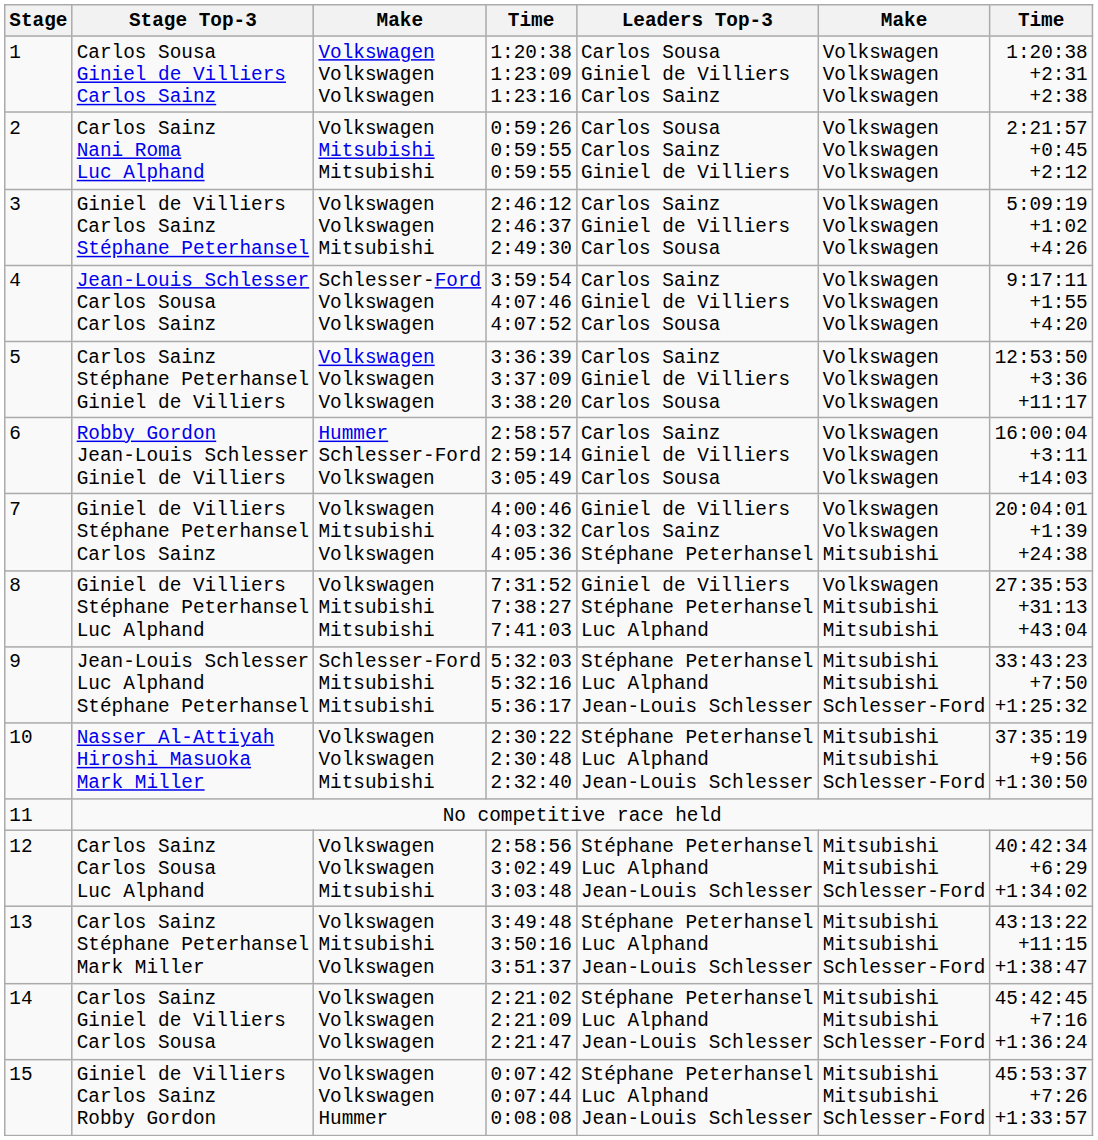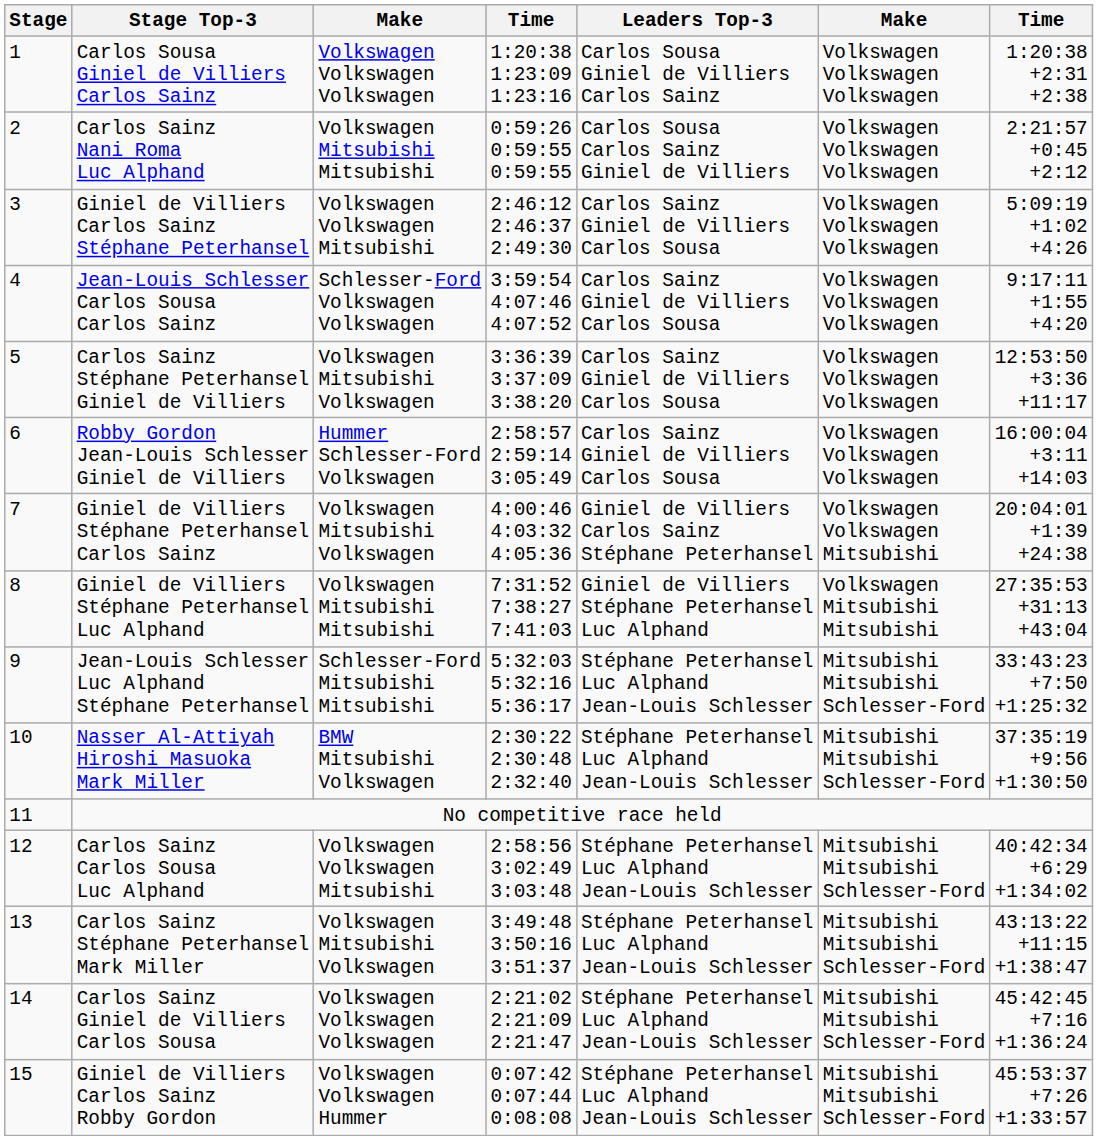 <table class="wikitable">
 <tr>
 <th>Stage</th>
 <th>Stage Top-3</th>
 <th>Make</th>
 <th>Time</th>
 <th>Leaders Top-3</th>
 <th>Make</th>
 <th>Time</th>
 </tr>
 <tr valign=top>
 <td>1</td>
 <td> Carlos Sousa<br> <a href='#'>Giniel de Villiers</a><br> <a href='#'>Carlos Sainz</a></td>
 <td><a href='#'>Volkswagen</a><br>Volkswagen<br>Volkswagen</td>
 <td align=right>1:20:38<br>1:23:09<br>1:23:16</td>
 <td> Carlos Sousa<br> Giniel de Villiers<br>  Carlos Sainz</td>
 <td>Volkswagen<br>Volkswagen<br>Volkswagen</td>
 <td align=right>1:20:38<br> +2:31<br> +2:38</td>
 </tr>
 <tr valign=top>
 <td>2</td>
 <td> Carlos Sainz<br> <a href='#'>Nani Roma</a><br>  <a href='#'>Luc Alphand</a></td>
 <td>Volkswagen<br><a href='#'>Mitsubishi</a><br>Mitsubishi</td>
 <td align=right>0:59:26<br>0:59:55<br>0:59:55</td>
 <td> Carlos Sousa<br>  Carlos Sainz<br>  Giniel de Villiers</td>
 <td>Volkswagen<br>Volkswagen<br>Volkswagen</td>
 <td align=right>2:21:57<br>+0:45<br>+2:12</td>
 </tr>
 <tr valign=top>
 <td>3</td>
 <td> Giniel de Villiers<br> Carlos Sainz<br> <a href='#'>Stéphane Peterhansel</a></td>
 <td>Volkswagen<br>Volkswagen<br>Mitsubishi</td>
 <td align=right>2:46:12<br>2:46:37<br>2:49:30</td>
 <td> Carlos Sainz<br> Giniel de Villiers<br> Carlos Sousa</td>
 <td>Volkswagen<br>Volkswagen<br>Volkswagen</td>
 <td align=right>5:09:19<br>+1:02<br>+4:26</td>
 </tr>
 <tr valign=top>
 <td>4</td>
 <td> <a href='#'>Jean-Louis Schlesser</a><br> Carlos Sousa<br> Carlos Sainz</td>
 <td>Schlesser-<a href='#'>Ford</a><br>Volkswagen<br>Volkswagen</td>
 <td>3:59:54<br>4:07:46<br>4:07:52</td>
 <td> Carlos Sainz<br>  Giniel de Villiers<br>  Carlos Sousa</td>
 <td>Volkswagen<br>Volkswagen<br>Volkswagen</td>
 <td align="right">9:17:11<br>+1:55<br>+4:20</td>
 </tr>
 <tr valign=top>
 <td>5</td>
 <td> Carlos Sainz<br> Stéphane Peterhansel<br> Giniel de Villiers</td>
-<td><a href='#'>Volkswagen</a><br>Volkswagen<br>Volkswagen</td>
+<td>Volkswagen<br>Mitsubishi<br>Volkswagen</td>
 <td>3:36:39<br>3:37:09<br>3:38:20</td>
 <td> Carlos Sainz<br> Giniel de Villiers<br> Carlos Sousa</td>
 <td>Volkswagen<br>Volkswagen<br>Volkswagen</td>
 <td align="right">12:53:50<br>+3:36<br>+11:17</td>
 </tr>
 <tr valign=top>
 <td>6</td>
 <td> <a href='#'>Robby Gordon</a><br> Jean-Louis Schlesser<br> Giniel de Villiers</td>
 <td><a href='#'>Hummer</a><br>Schlesser-Ford<br>Volkswagen</td>
 <td>2:58:57<br>2:59:14<br>3:05:49</td>
 <td> Carlos Sainz<br> Giniel de Villiers<br> Carlos Sousa</td>
 <td>Volkswagen<br>Volkswagen<br>Volkswagen</td>
 <td align="right">16:00:04<br>+3:11<br>+14:03</td>
 </tr>
 <tr valign=top>
 <td>7</td>
 <td> Giniel de Villiers<br> Stéphane Peterhansel<br> Carlos Sainz</td>
 <td>Volkswagen<br>Mitsubishi<br>Volkswagen</td>
 <td>4:00:46<br>4:03:32<br>4:05:36</td>
 <td> Giniel de Villiers<br> Carlos Sainz<br> Stéphane Peterhansel</td>
 <td>Volkswagen<br>Volkswagen<br>Mitsubishi</td>
 <td align="right">20:04:01<br>+1:39<br>+24:38</td>
 </tr>
 <tr valign=top>
 <td>8</td>
 <td> Giniel de Villiers<br> Stéphane Peterhansel<br> Luc Alphand</td>
 <td>Volkswagen<br>Mitsubishi<br>Mitsubishi</td>
 <td>7:31:52<br>7:38:27<br>7:41:03</td>
 <td> Giniel de Villiers<br> Stéphane Peterhansel<br> Luc Alphand</td>
 <td>Volkswagen<br>Mitsubishi<br>Mitsubishi</td>
 <td align="right">27:35:53<br>+31:13<br>+43:04</td>
 </tr>
 <tr valign=top>
 <td>9</td>
 <td> Jean-Louis Schlesser<br> Luc Alphand<br> Stéphane Peterhansel</td>
 <td>Schlesser-Ford<br>Mitsubishi<br>Mitsubishi</td>
 <td>5:32:03<br>5:32:16<br>5:36:17</td>
 <td> Stéphane Peterhansel<br> Luc Alphand<br> Jean-Louis Schlesser</td>
 <td>Mitsubishi<br>Mitsubishi<br>Schlesser-Ford</td>
 <td align="right">33:43:23<br>+7:50<br>+1:25:32</td>
 </tr>
 <tr valign=top>
 <td>10</td>
 <td> <a href='#'>Nasser Al-Attiyah</a><br> <a href='#'>Hiroshi Masuoka</a><br> <a href='#'>Mark Miller</a></td>
-<td>Volkswagen<br>Volkswagen<br>Mitsubishi</td>
+<td><a href='#'>BMW</a><br>Mitsubishi<br>Volkswagen</td>
 <td>2:30:22<br>2:30:48<br>2:32:40</td>
 <td> Stéphane Peterhansel<br> Luc Alphand<br> Jean-Louis Schlesser</td>
 <td>Mitsubishi<br>Mitsubishi<br>Schlesser-Ford</td>
 <td align="right">37:35:19<br>+9:56<br>+1:30:50</td>
 </tr>
 <tr valign=top>
 <td>11</td>
 <td colspan="6" align="center">No competitive race held</td>
 </tr>
 <tr valign=top>
 <td>12</td>
 <td> Carlos Sainz<br> Carlos Sousa<br> Luc Alphand</td>
 <td>Volkswagen<br>Volkswagen<br>Mitsubishi</td>
 <td>2:58:56<br>3:02:49<br>3:03:48</td>
 <td> Stéphane Peterhansel<br> Luc Alphand<br> Jean-Louis Schlesser</td>
 <td>Mitsubishi<br>Mitsubishi<br>Schlesser-Ford</td>
 <td align="right">40:42:34<br>+6:29<br>+1:34:02</td>
 </tr>
 <tr valign=top>
 <td>13</td>
 <td> Carlos Sainz<br> Stéphane Peterhansel<br> Mark Miller</td>
 <td>Volkswagen<br>Mitsubishi<br>Volkswagen</td>
 <td>3:49:48<br>3:50:16<br>3:51:37</td>
 <td> Stéphane Peterhansel<br> Luc Alphand<br> Jean-Louis Schlesser</td>
 <td>Mitsubishi<br>Mitsubishi<br>Schlesser-Ford</td>
 <td align="right">43:13:22<br>+11:15<br>+1:38:47</td>
 </tr>
 <tr valign=top>
 <td>14</td>
 <td> Carlos Sainz<br> Giniel de Villiers<br> Carlos Sousa</td>
 <td>Volkswagen<br>Volkswagen<br>Volkswagen</td>
 <td>2:21:02<br>2:21:09<br>2:21:47</td>
 <td> Stéphane Peterhansel<br> Luc Alphand<br> Jean-Louis Schlesser</td>
 <td>Mitsubishi<br>Mitsubishi<br>Schlesser-Ford</td>
 <td align="right">45:42:45<br>+7:16<br>+1:36:24</td>
 </tr>
 <tr valign=top>
 <td>15</td>
 <td> Giniel de Villiers<br> Carlos Sainz<br> Robby Gordon</td>
 <td>Volkswagen<br>Volkswagen<br>Hummer</td>
 <td>0:07:42<br>0:07:44<br>0:08:08</td>
 <td> Stéphane Peterhansel<br> Luc Alphand<br> Jean-Louis Schlesser</td>
 <td>Mitsubishi<br>Mitsubishi<br>Schlesser-Ford</td>
 <td align="right">45:53:37<br>+7:26<br>+1:33:57</td>
 </tr>
 <tr valign=top>
 </tr>
 </table>
